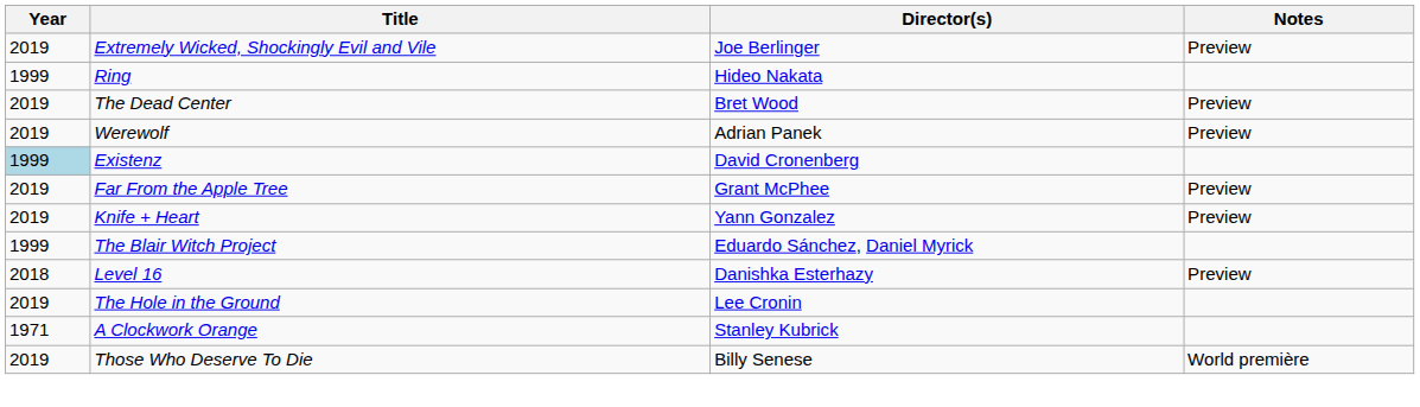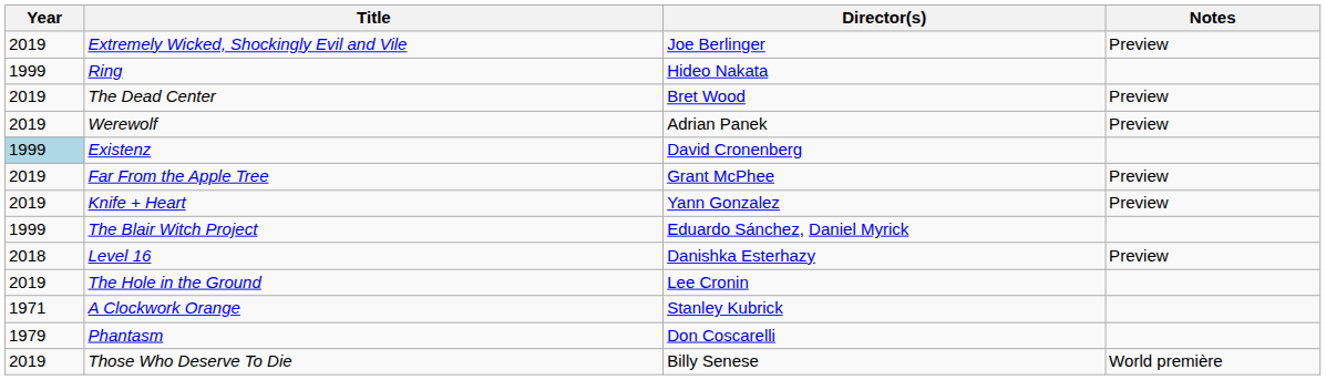 <table class="sortable wikitable" style="width:100%; margin-bottom:4px">
 <tr>
 <th>Year</th>
 <th>Title</th>
 <th>Director(s)</th>
 <th>Notes</th>
 </tr>
 <tr>
 <td>2019</td>
 <td><em><a href='#'>Extremely Wicked, Shockingly Evil and Vile</a></em></td>
 <td><a href='#'>Joe Berlinger</a></td>
 <td>Preview</td>
 </tr>
 <tr>
 <td>1999</td>
 <td><em><a href='#'>Ring</a></em></td>
 <td><a href='#'>Hideo Nakata</a></td>
 <td></td>
 </tr>
 <tr>
 <td>2019</td>
 <td><em>The Dead Center</em></td>
 <td><a href='#'>Bret Wood</a></td>
 <td>Preview</td>
 </tr>
 <tr>
 <td>2019</td>
 <td><em>Werewolf</em></td>
 <td>Adrian Panek</td>
 <td>Preview</td>
 </tr>
 <tr>
 <td style="background: lightblue;">1999</td>
 <td><em><a href='#'>Existenz</a></em></td>
 <td><a href='#'>David Cronenberg</a></td>
 <td></td>
 </tr>
 <tr>
 <td>2019</td>
 <td><em><a href='#'>Far From the Apple Tree</a></em></td>
 <td><a href='#'>Grant McPhee</a></td>
 <td>Preview</td>
 </tr>
 <tr>
 <td>2019</td>
 <td><em><a href='#'>Knife + Heart</a></em></td>
 <td><a href='#'>Yann Gonzalez</a></td>
 <td>Preview</td>
 </tr>
 <tr>
 <td>1999</td>
 <td><em><a href='#'>The Blair Witch Project</a></em></td>
 <td><a href='#'>Eduardo Sánchez</a>, <a href='#'>Daniel Myrick</a></td>
 <td></td>
 </tr>
 <tr>
 <td>2018</td>
 <td><em><a href='#'>Level 16</a></em></td>
 <td><a href='#'>Danishka Esterhazy</a></td>
 <td>Preview</td>
 </tr>
 <tr>
 <td>2019</td>
 <td><em><a href='#'>The Hole in the Ground</a></em></td>
 <td><a href='#'>Lee Cronin</a></td>
 <td></td>
 </tr>
 <tr>
 <td>1971</td>
 <td><em><a href='#'>A Clockwork Orange</a></em></td>
 <td><a href='#'>Stanley Kubrick</a></td>
 <td></td>
 </tr>
 <tr>
+<td>1979</td>
+<td><em><a href='#'>Phantasm</a></em></td>
+<td><a href='#'>Don Coscarelli</a></td>
+<td></td>
+</tr>
+<tr>
 <td>2019</td>
 <td><em>Those Who Deserve To Die</em></td>
 <td>Billy Senese</td>
 <td>World première</td>
 </tr>
 </table>
